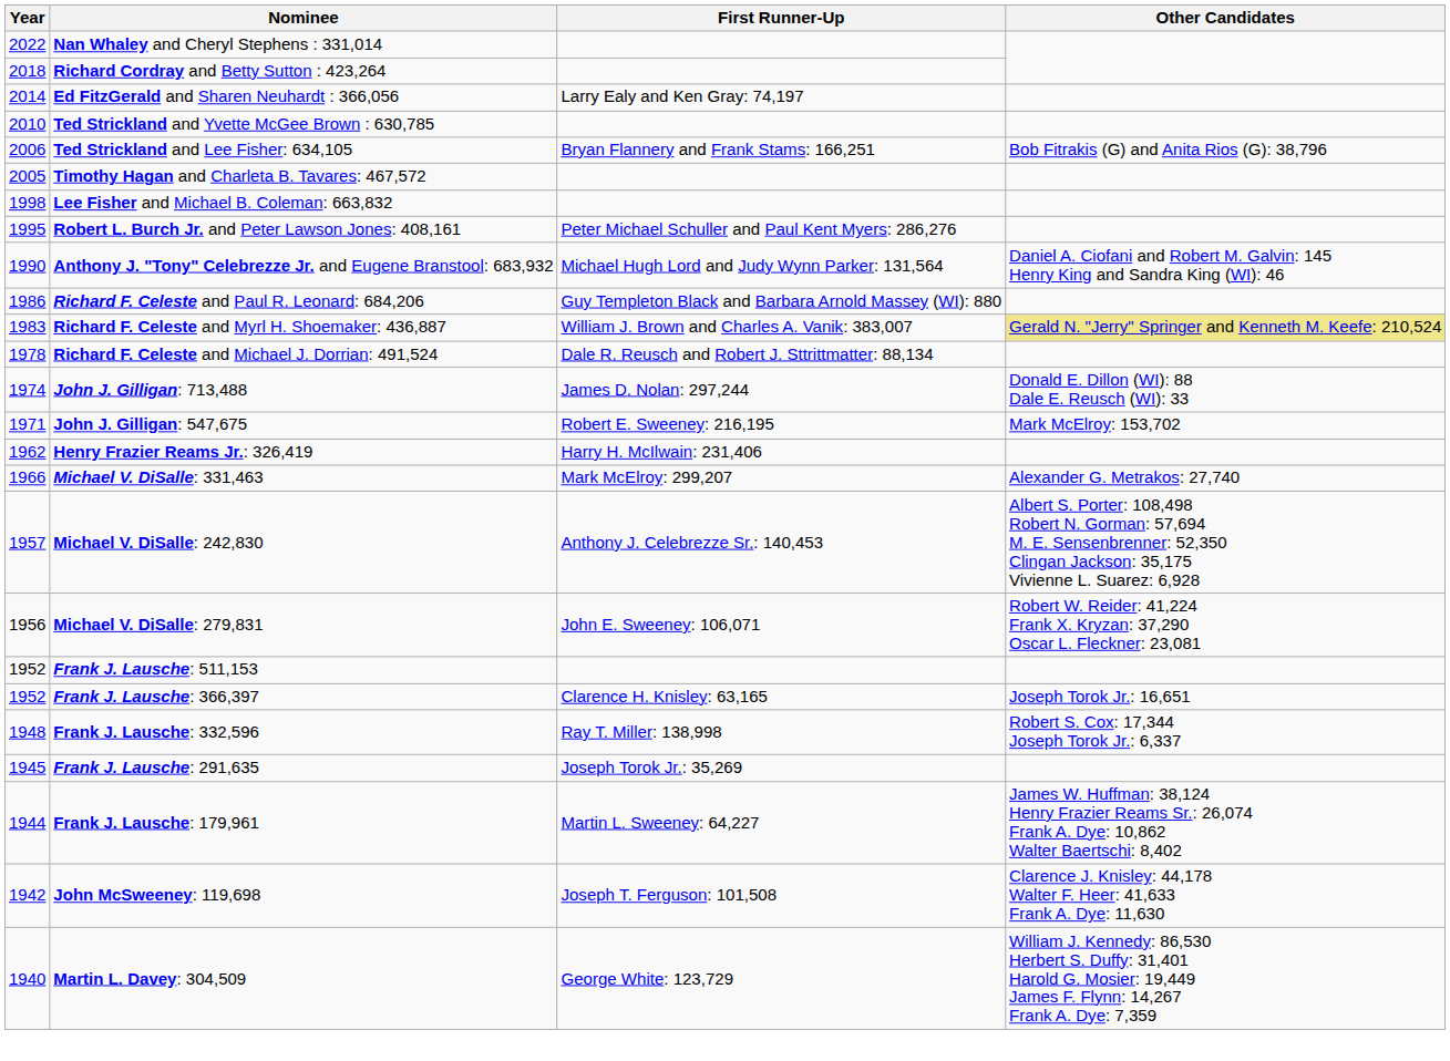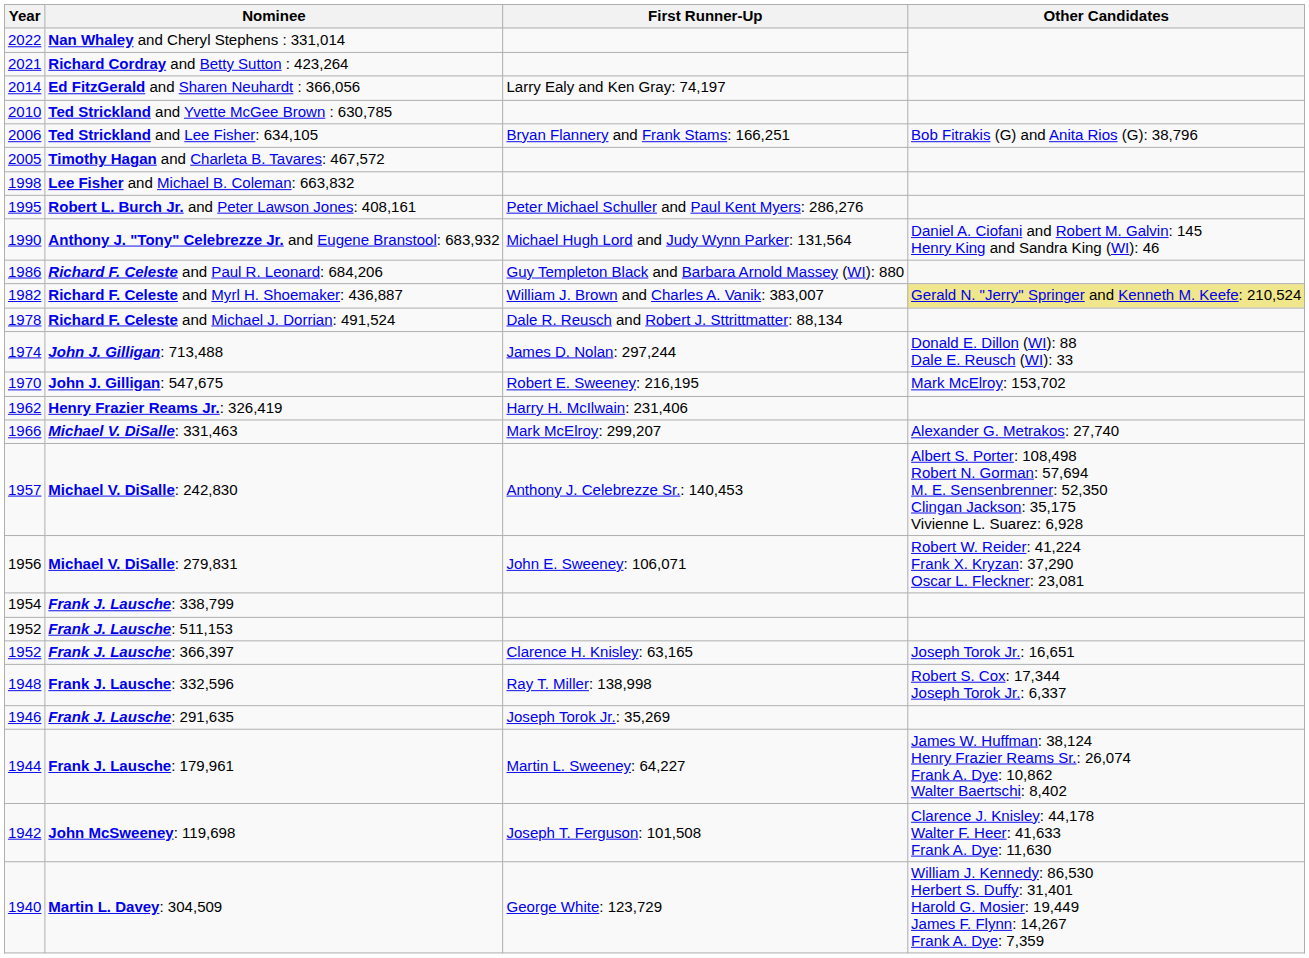 <table class="wikitable">
 <tr>
 <th>Year</th>
 <th>Nominee</th>
 <th>First Runner-Up</th>
 <th>Other Candidates</th>
 </tr>
 <tr>
 <td><a href='#'>2022</a></td>
 <td><strong><a href='#'>Nan Whaley</a></strong> and Cheryl Stephens : 331,014</td>
 <td></td>
 </tr>
 <tr>
-<td><a href='#'>2018</a></td>
+<td><a href='#'>2021</a></td>
 <td><strong><a href='#'>Richard Cordray</a></strong> and <a href='#'>Betty Sutton</a> : 423,264</td>
 <td></td>
 </tr>
 <tr>
 <td><a href='#'>2014</a></td>
 <td><strong><a href='#'>Ed FitzGerald</a></strong> and <a href='#'>Sharen Neuhardt</a> : 366,056</td>
 <td>Larry Ealy and Ken Gray: 74,197 </td>
 <td></td>
 </tr>
 <tr>
 <td><a href='#'>2010</a></td>
 <td><strong><a href='#'>Ted Strickland</a></strong> and <a href='#'>Yvette McGee Brown</a> : 630,785</td>
 <td></td>
 </tr>
 <tr>
 <td><a href='#'>2006</a></td>
 <td><strong><a href='#'>Ted Strickland</a></strong> and <a href='#'>Lee Fisher</a>: 634,105</td>
 <td><a href='#'>Bryan Flannery</a> and <a href='#'>Frank Stams</a>: 166,251</td>
 <td><a href='#'>Bob Fitrakis</a> (G) and <a href='#'>Anita Rios</a> (G): 38,796</td>
 </tr>
 <tr>
 <td><a href='#'>2005</a></td>
 <td><strong><a href='#'>Timothy Hagan</a></strong> and <a href='#'>Charleta B. Tavares</a>: 467,572</td>
 <td> </td>
 <td> </td>
 </tr>
 <tr>
 <td><a href='#'>1998</a></td>
 <td><strong><a href='#'>Lee Fisher</a></strong> and <a href='#'>Michael B. Coleman</a>: 663,832</td>
 <td> </td>
 <td> </td>
 </tr>
 <tr>
 <td><a href='#'>1995</a></td>
 <td><strong><a href='#'>Robert L. Burch Jr.</a></strong> and <a href='#'>Peter Lawson Jones</a>: 408,161</td>
 <td><a href='#'>Peter Michael Schuller</a> and <a href='#'>Paul Kent Myers</a>: 286,276</td>
 <td> </td>
 </tr>
 <tr>
 <td><a href='#'>1990</a></td>
 <td><strong><a href='#'>Anthony J. "Tony" Celebrezze Jr.</a></strong> and <a href='#'>Eugene Branstool</a>: 683,932</td>
 <td><a href='#'>Michael Hugh Lord</a> and <a href='#'>Judy Wynn Parker</a>: 131,564</td>
 <td><a href='#'>Daniel A. Ciofani</a> and <a href='#'>Robert M. Galvin</a>: 145<br><a href='#'>Henry King</a> and Sandra King (<a href='#'>WI</a>): 46</td>
 </tr>
 <tr>
 <td><a href='#'>1986</a></td>
 <td><strong><em><a href='#'>Richard F. Celeste</a></em></strong> and <a href='#'>Paul R. Leonard</a>: 684,206</td>
 <td><a href='#'>Guy Templeton Black</a> and <a href='#'>Barbara Arnold Massey</a> (<a href='#'>WI</a>): 880</td>
 <td> </td>
 </tr>
 <tr>
-<td><a href='#'>1983</a></td>
+<td><a href='#'>1982</a></td>
 <td><strong><a href='#'>Richard F. Celeste</a></strong> and <a href='#'>Myrl H. Shoemaker</a>: 436,887</td>
 <td><a href='#'>William J. Brown</a> and <a href='#'>Charles A. Vanik</a>: 383,007</td>
 <td style="background: khaki;"><a href='#'>Gerald N. "Jerry" Springer</a> and <a href='#'>Kenneth M. Keefe</a>: 210,524</td>
 </tr>
 <tr>
 <td><a href='#'>1978</a></td>
 <td><strong><a href='#'>Richard F. Celeste</a></strong> and <a href='#'>Michael J. Dorrian</a>: 491,524</td>
 <td><a href='#'>Dale R. Reusch</a> and <a href='#'>Robert J. Sttrittmatter</a>: 88,134</td>
 <td> </td>
 </tr>
 <tr>
 <td><a href='#'>1974</a></td>
 <td><strong><em><a href='#'>John J. Gilligan</a></em></strong>: 713,488</td>
 <td><a href='#'>James D. Nolan</a>: 297,244</td>
 <td><a href='#'>Donald E. Dillon</a> (<a href='#'>WI</a>): 88<br><a href='#'>Dale E. Reusch</a> (<a href='#'>WI</a>): 33</td>
 </tr>
 <tr>
-<td><a href='#'>1971</a></td>
+<td><a href='#'>1970</a></td>
 <td><strong><a href='#'>John J. Gilligan</a></strong>: 547,675</td>
 <td><a href='#'>Robert E. Sweeney</a>: 216,195</td>
 <td><a href='#'>Mark McElroy</a>: 153,702</td>
 </tr>
 <tr>
 <td><a href='#'>1962</a></td>
 <td><strong><a href='#'>Henry Frazier Reams Jr.</a></strong>: 326,419</td>
 <td><a href='#'>Harry H. McIlwain</a>: 231,406</td>
 <td> </td>
 </tr>
 <tr>
 <td><a href='#'>1966</a></td>
 <td><strong><em><a href='#'>Michael V. DiSalle</a></em></strong>: 331,463</td>
 <td><a href='#'>Mark McElroy</a>: 299,207</td>
 <td><a href='#'>Alexander G. Metrakos</a>: 27,740</td>
 </tr>
 <tr>
 <td><a href='#'>1957</a></td>
 <td><strong><a href='#'>Michael V. DiSalle</a></strong>: 242,830</td>
 <td><a href='#'>Anthony J. Celebrezze Sr.</a>: 140,453</td>
 <td><a href='#'>Albert S. Porter</a>: 108,498<br><a href='#'>Robert N. Gorman</a>: 57,694<br><a href='#'>M. E. Sensenbrenner</a>: 52,350<br><a href='#'>Clingan Jackson</a>: 35,175<br>Vivienne L. Suarez: 6,928</td>
 </tr>
 <tr>
 <td>1956</td>
 <td><strong><a href='#'>Michael V. DiSalle</a></strong>: 279,831</td>
 <td><a href='#'>John E. Sweeney</a>: 106,071</td>
 <td><a href='#'>Robert W. Reider</a>: 41,224<br><a href='#'>Frank X. Kryzan</a>: 37,290<br><a href='#'>Oscar L. Fleckner</a>: 23,081</td>
 </tr>
 <tr>
+<td>1954</td>
+<td><strong><em><a href='#'>Frank J. Lausche</a></em></strong>: 338,799</td>
+<td> </td>
+<td> </td>
+</tr>
+<tr>
 <td>1952</td>
 <td><strong><em><a href='#'>Frank J. Lausche</a></em></strong>: 511,153</td>
 <td> </td>
 <td> </td>
 </tr>
 <tr>
 <td><a href='#'>1952</a></td>
 <td><strong><em><a href='#'>Frank J. Lausche</a></em></strong>: 366,397</td>
 <td><a href='#'>Clarence H. Knisley</a>: 63,165</td>
 <td><a href='#'>Joseph Torok Jr.</a>: 16,651</td>
 </tr>
 <tr>
 <td><a href='#'>1948</a></td>
 <td><strong><a href='#'>Frank J. Lausche</a></strong>: 332,596</td>
 <td><a href='#'>Ray T. Miller</a>: 138,998</td>
 <td><a href='#'>Robert S. Cox</a>: 17,344<br><a href='#'>Joseph Torok Jr.</a>: 6,337</td>
 </tr>
 <tr>
-<td><a href='#'>1945</a></td>
+<td><a href='#'>1946</a></td>
 <td><strong><em><a href='#'>Frank J. Lausche</a></em></strong>: 291,635</td>
 <td><a href='#'>Joseph Torok Jr.</a>: 35,269</td>
 <td> </td>
 </tr>
 <tr>
 <td><a href='#'>1944</a></td>
 <td><strong><a href='#'>Frank J. Lausche</a></strong>: 179,961</td>
 <td><a href='#'>Martin L. Sweeney</a>: 64,227</td>
 <td><a href='#'>James W. Huffman</a>: 38,124<br><a href='#'>Henry Frazier Reams Sr.</a>: 26,074<br><a href='#'>Frank A. Dye</a>: 10,862<br><a href='#'>Walter Baertschi</a>: 8,402</td>
 </tr>
 <tr>
 <td><a href='#'>1942</a></td>
 <td><strong><a href='#'>John McSweeney</a></strong>: 119,698</td>
 <td><a href='#'>Joseph T. Ferguson</a>: 101,508</td>
 <td><a href='#'>Clarence J. Knisley</a>: 44,178<br><a href='#'>Walter F. Heer</a>: 41,633<br><a href='#'>Frank A. Dye</a>: 11,630</td>
 </tr>
 <tr>
 <td><a href='#'>1940</a></td>
 <td><strong><a href='#'>Martin L. Davey</a></strong>: 304,509</td>
 <td><a href='#'>George White</a>: 123,729</td>
 <td><a href='#'>William J. Kennedy</a>: 86,530<br><a href='#'>Herbert S. Duffy</a>: 31,401<br><a href='#'>Harold G. Mosier</a>: 19,449<br><a href='#'>James F. Flynn</a>: 14,267<br><a href='#'>Frank A. Dye</a>: 7,359</td>
 </tr>
 </table>
